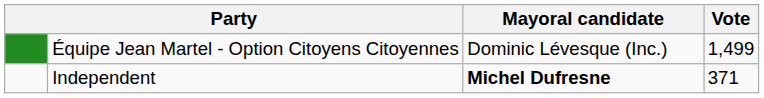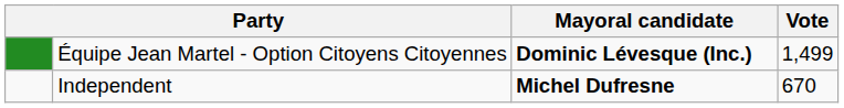 <table class="wikitable">
 <tr>
 <th bgcolor="#DDDDFF" width="230px" colspan="2">Party</th>
 <th bgcolor="#DDDDFF" width="200px">Mayoral candidate</th>
 <th bgcolor="#DDDDFF" width="30px">Vote</th>
 </tr>
 <tr>
 <td bgcolor="#228B22" width="30px"> </td>
 <td>Équipe Jean Martel - Option Citoyens Citoyennes</td>
-<td>Dominic Lévesque (Inc.)</td>
+<td><strong>Dominic Lévesque (Inc.)</strong></td>
 <td>1,499</td>
 </tr>
 <tr>
 <td> </td>
 <td>Independent</td>
 <td><strong>Michel Dufresne</strong></td>
-<td>371</td>
+<td>670</td>
 </tr>
 </table>
